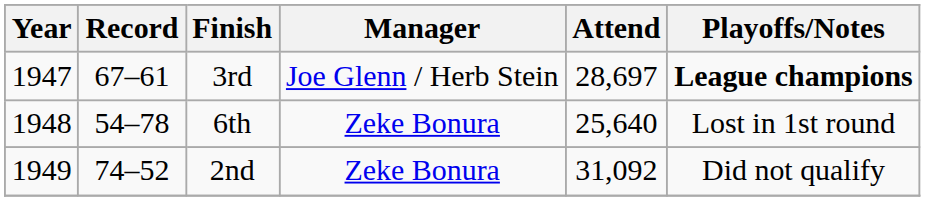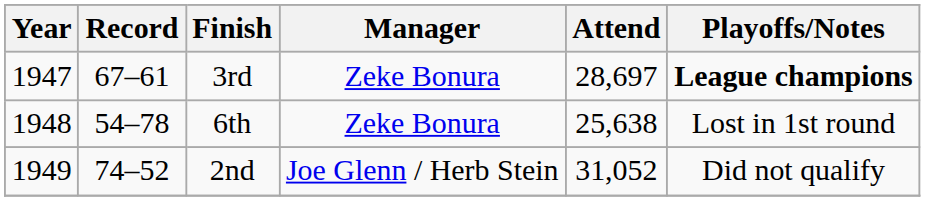 <table class="wikitable" style="text-align:center">
 <tr align=center>
 <th>Year</th>
 <th>Record</th>
 <th>Finish</th>
 <th>Manager</th>
 <th>Attend</th>
 <th>Playoffs/Notes</th>
 </tr>
 <tr align=center>
 <td>1947</td>
 <td>67–61</td>
 <td>3rd</td>
-<td><a href='#'>Joe Glenn</a> / Herb Stein</td>
+<td><a href='#'>Zeke Bonura</a></td>
 <td>28,697</td>
 <td><strong>League champions</strong></td>
 </tr>
 <tr align=center>
 <td>1948</td>
 <td>54–78</td>
 <td>6th</td>
 <td><a href='#'>Zeke Bonura</a></td>
-<td>25,640</td>
+<td>25,638</td>
 <td>Lost in 1st round</td>
 </tr>
 <tr align=center>
 <td>1949</td>
 <td>74–52</td>
 <td>2nd</td>
-<td><a href='#'>Zeke Bonura</a></td>
-<td>31,092</td>
+<td><a href='#'>Joe Glenn</a> / Herb Stein</td>
+<td>31,052</td>
 <td>Did not qualify</td>
 </tr>
 <tr align=center>
 </tr>
 </table>
